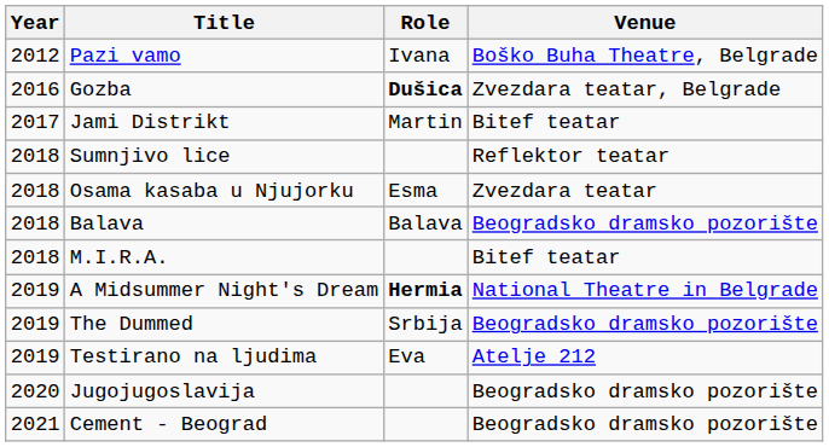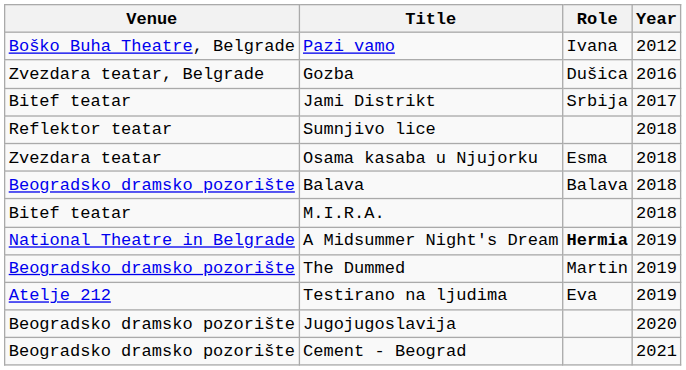 <table class="wikitable">
 <tr>
-<th>Year</th>
+<th>Venue</th>
 <th>Title</th>
 <th>Role</th>
-<th>Venue</th>
+<th>Year</th>
 </tr>
 <tr>
-<td>2012</td>
+<td><a href='#'>Boško Buha Theatre</a>, Belgrade</td>
 <td><a href='#'>Pazi vamo</a></td>
 <td>Ivana</td>
-<td><a href='#'>Boško Buha Theatre</a>, Belgrade</td>
+<td>2012</td>
 </tr>
 <tr>
+<td>Zvezdara teatar, Belgrade</td>
+<td>Gozba</td>
+<td>Dušica</td>
 <td>2016</td>
-<td>Gozba</td>
-<td><strong>Dušica</strong></td>
-<td>Zvezdara teatar, Belgrade</td>
 </tr>
 <tr>
+<td>Bitef teatar</td>
+<td>Jami Distrikt</td>
+<td>Srbija</td>
 <td>2017</td>
-<td>Jami Distrikt</td>
-<td>Martin</td>
-<td>Bitef teatar</td>
 </tr>
 <tr>
-<td>2018</td>
+<td>Reflektor teatar</td>
 <td>Sumnjivo lice</td>
 <td></td>
-<td>Reflektor teatar</td>
+<td>2018</td>
 </tr>
 <tr>
-<td>2018</td>
+<td>Zvezdara teatar</td>
 <td>Osama kasaba u Njujorku</td>
 <td>Esma</td>
-<td>Zvezdara teatar</td>
+<td>2018</td>
 </tr>
 <tr>
-<td>2018</td>
+<td><a href='#'>Beogradsko dramsko pozorište</a></td>
 <td>Balava</td>
 <td>Balava</td>
-<td><a href='#'>Beogradsko dramsko pozorište</a></td>
+<td>2018</td>
 </tr>
 <tr>
-<td>2018</td>
+<td>Bitef teatar</td>
 <td>M.I.R.A.</td>
 <td></td>
-<td>Bitef teatar</td>
+<td>2018</td>
 </tr>
 <tr>
-<td>2019</td>
+<td><a href='#'>National Theatre in Belgrade</a></td>
 <td>A Midsummer Night's Dream</td>
 <td><strong>Hermia</strong></td>
-<td><a href='#'>National Theatre in Belgrade</a></td>
+<td>2019</td>
 </tr>
 <tr>
+<td><a href='#'>Beogradsko dramsko pozorište</a></td>
+<td>The Dummed</td>
+<td>Martin</td>
 <td>2019</td>
-<td>The Dummed</td>
-<td>Srbija</td>
-<td><a href='#'>Beogradsko dramsko pozorište</a></td>
 </tr>
 <tr>
-<td>2019</td>
+<td><a href='#'>Atelje 212</a></td>
 <td>Testirano na ljudima</td>
 <td>Eva</td>
-<td><a href='#'>Atelje 212</a></td>
+<td>2019</td>
 </tr>
 <tr>
-<td>2020</td>
+<td>Beogradsko dramsko pozorište</td>
 <td>Jugojugoslavija</td>
 <td></td>
-<td>Beogradsko dramsko pozorište</td>
+<td>2020</td>
 </tr>
 <tr>
-<td>2021</td>
+<td>Beogradsko dramsko pozorište</td>
 <td>Cement - Beograd</td>
 <td></td>
-<td>Beogradsko dramsko pozorište</td>
+<td>2021</td>
 </tr>
 </table>
